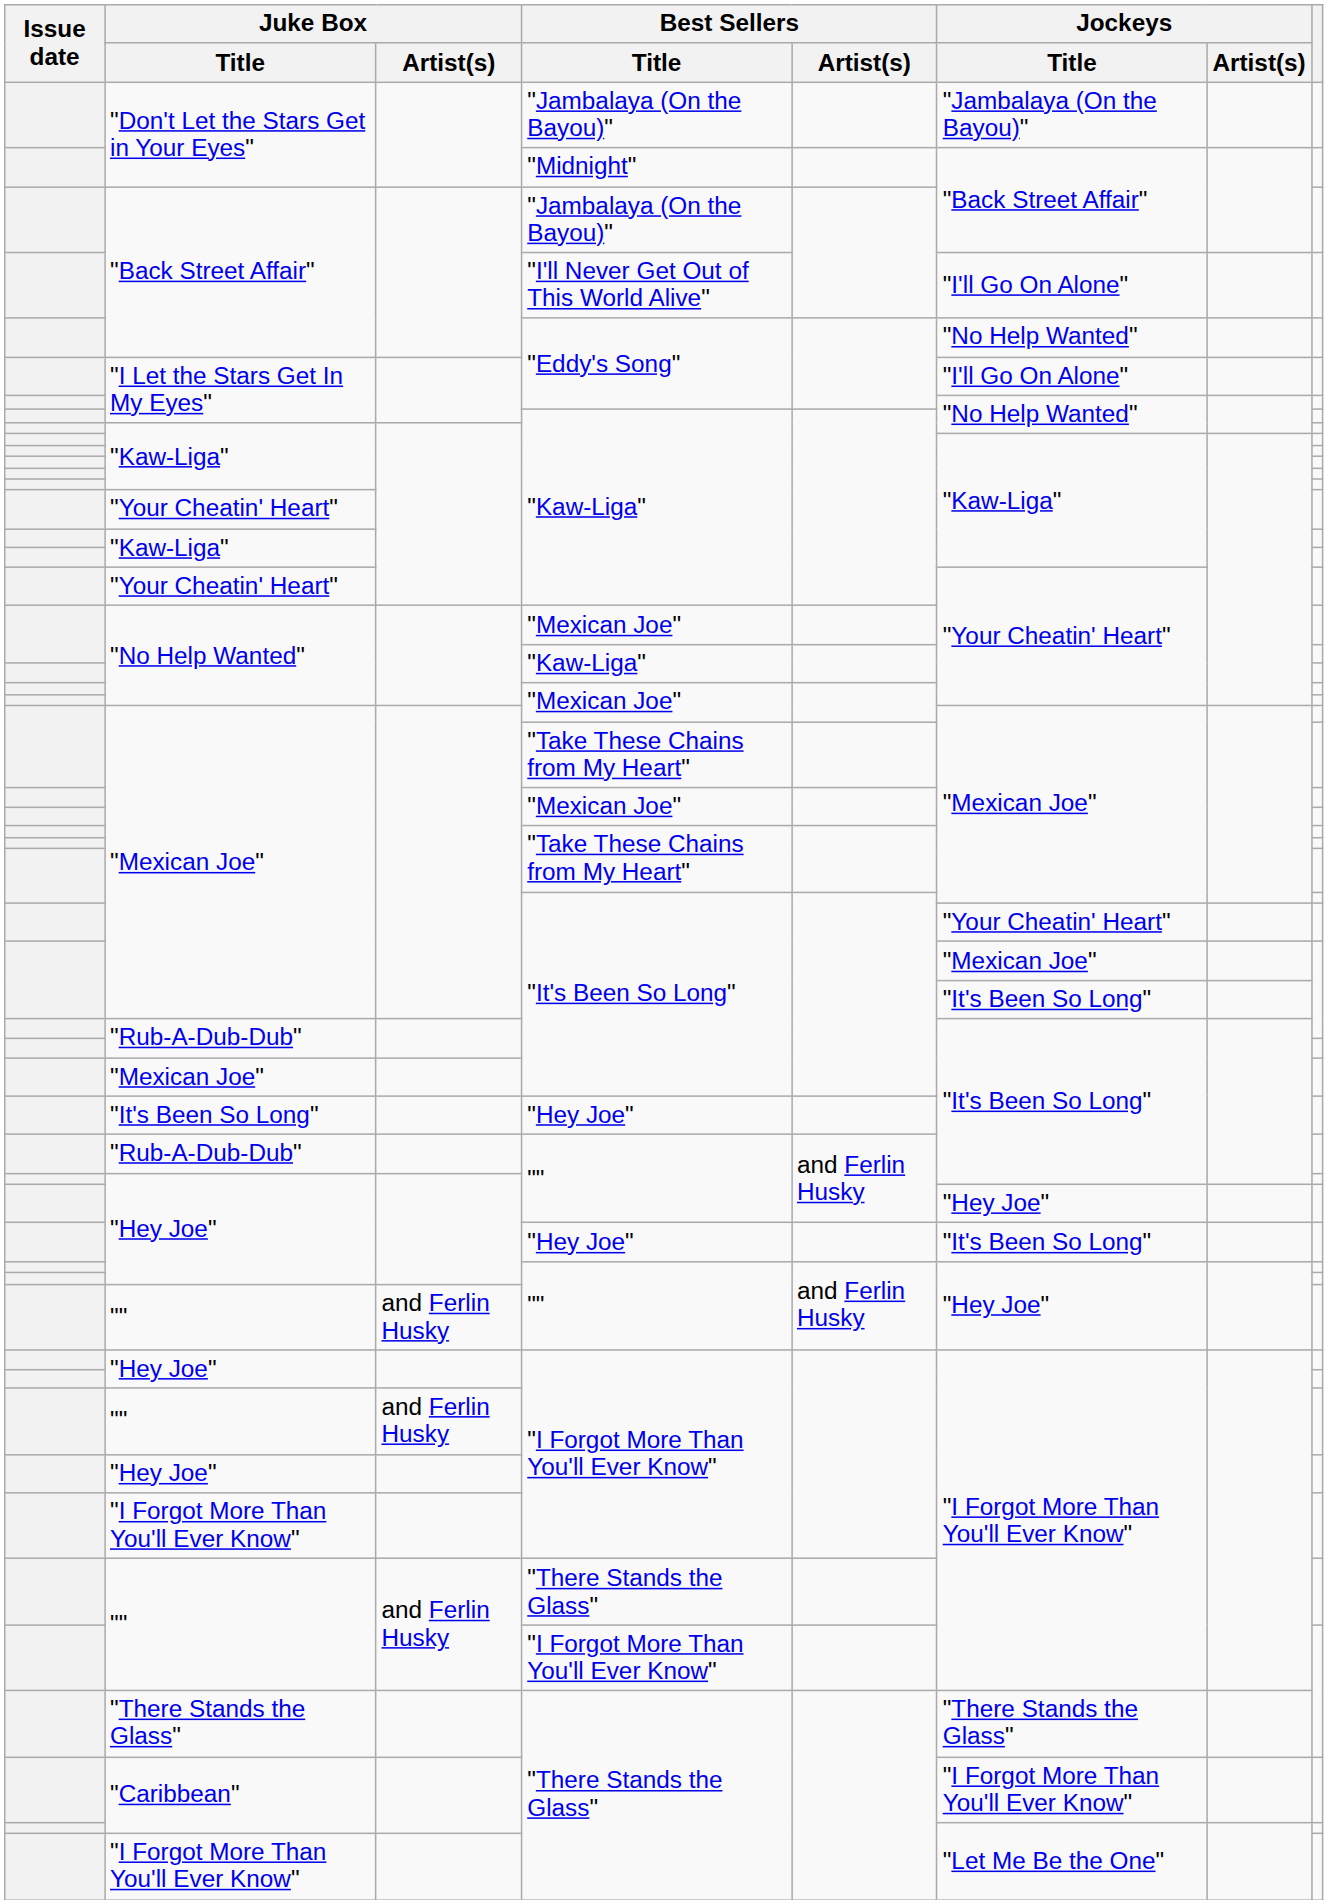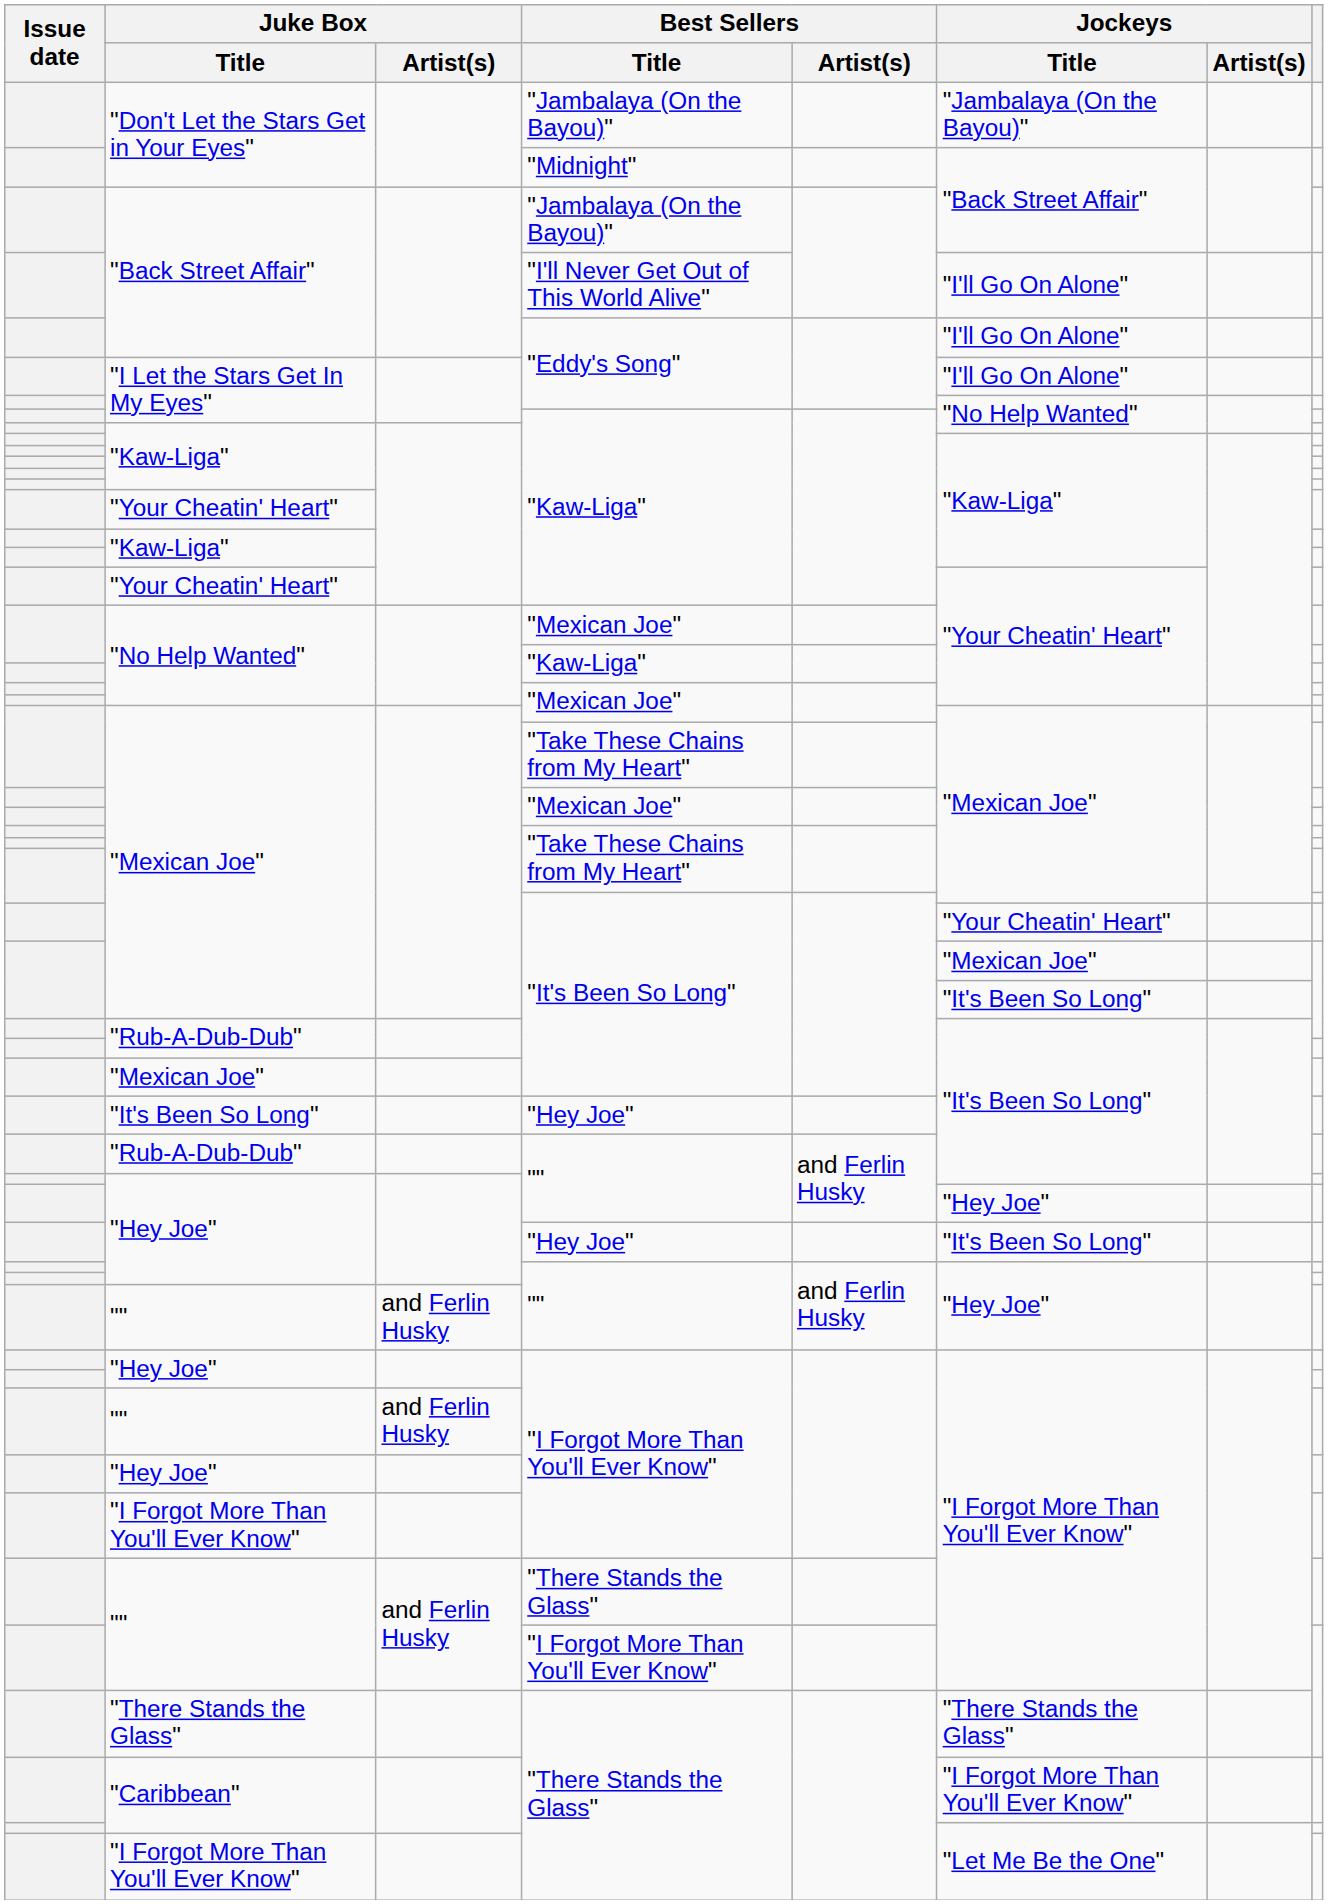 <table class="wikitable sortable plainrowheaders">
 <tr>
 <th scope=col rowspan=2>Issue date</th>
 <th scope=col colspan=2>Juke Box</th>
 <th scope=col colspan=2>Best Sellers</th>
 <th scope=col colspan=2>Jockeys</th>
 <th scope=col rowspan=2 class=unsortable></th>
 </tr>
 <tr>
 <th scope=col>Title</th>
 <th scope=col>Artist(s)</th>
 <th scope=col>Title</th>
 <th scope=col>Artist(s)</th>
 <th scope=col>Title</th>
 <th scope=col>Artist(s)</th>
 </tr>
 <tr>
 <th scope=row></th>
 <td rowspan=2>"<a href='#'>Don't Let the Stars Get in Your Eyes</a>"</td>
 <td rowspan=2></td>
 <td rowspan="1">"<a href='#'>Jambalaya (On the Bayou)</a>"</td>
 <td rowspan="1"></td>
 <td>"<a href='#'>Jambalaya (On the Bayou)</a>"</td>
 <td rowspan="1"></td>
 <td align=center></td>
 </tr>
 <tr>
 <th scope=row></th>
 <td rowspan="1">"<a href='#'>Midnight</a>"</td>
 <td rowspan="1"></td>
 <td rowspan=2>"<a href='#'>Back Street Affair</a>"</td>
 <td rowspan=2></td>
 <td align=center></td>
 </tr>
 <tr>
 <th scope=row></th>
 <td rowspan=3>"<a href='#'>Back Street Affair</a>"</td>
 <td rowspan=3></td>
 <td rowspan="1">"<a href='#'>Jambalaya (On the Bayou)</a>"</td>
 <td rowspan="2"></td>
 <td align=center></td>
 </tr>
 <tr>
 <th scope=row></th>
 <td rowspan="1">"<a href='#'>I'll Never Get Out of This World Alive</a>"</td>
 <td>"<a href='#'>I'll Go On Alone</a>"</td>
 <td rowspan=1></td>
 <td align=center></td>
 </tr>
 <tr>
 <th scope=row></th>
 <td rowspan="3">"<a href='#'>Eddy's Song</a>"</td>
 <td rowspan="3"></td>
-<td>"<a href='#'>No Help Wanted</a>"</td>
+<td>"<a href='#'>I'll Go On Alone</a>"</td>
 <td></td>
 <td align=center></td>
 </tr>
 <tr>
 <th scope=row></th>
 <td rowspan=3>"<a href='#'>I Let the Stars Get In My Eyes</a>"</td>
 <td rowspan=3></td>
 <td>"<a href='#'>I'll Go On Alone</a>"</td>
 <td rowspan=1></td>
 <td align=center></td>
 </tr>
 <tr>
 <th scope=row></th>
 <td rowspan=3>"<a href='#'>No Help Wanted</a>"</td>
 <td rowspan=3></td>
 <td align=center></td>
 </tr>
 <tr>
 <th scope=row></th>
 <td rowspan="11">"<a href='#'>Kaw-Liga</a>"</td>
 <td rowspan="11"></td>
 <td align=center></td>
 </tr>
 <tr>
 <th scope=row></th>
 <td rowspan=6>"<a href='#'>Kaw-Liga</a>"</td>
 <td rowspan=10></td>
 <td align=center></td>
 </tr>
 <tr>
 <th scope=row></th>
 <td rowspan=8>"<a href='#'>Kaw-Liga</a>"</td>
 <td rowspan=14></td>
 <td align=center></td>
 </tr>
 <tr>
 <th scope=row></th>
 <td align=center></td>
 </tr>
 <tr>
 <th scope=row></th>
 <td align=center></td>
 </tr>
 <tr>
 <th scope=row></th>
 <td align=center></td>
 </tr>
 <tr>
 <th scope=row></th>
 <td align=center></td>
 </tr>
 <tr>
 <th scope=row></th>
 <td>"<a href='#'>Your Cheatin' Heart</a>"</td>
 <td align=center></td>
 </tr>
 <tr>
 <th scope=row></th>
 <td rowspan=2>"<a href='#'>Kaw-Liga</a>"</td>
 <td align=center></td>
 </tr>
 <tr>
 <th scope=row></th>
 <td align=center></td>
 </tr>
 <tr>
 <th scope=row></th>
 <td>"<a href='#'>Your Cheatin' Heart</a>"</td>
 <td rowspan=6>"<a href='#'>Your Cheatin' Heart</a>"</td>
 <td align=center></td>
 </tr>
 <tr>
 <th scope=row rowspan=2></th>
 <td rowspan=5>"<a href='#'>No Help Wanted</a>"</td>
 <td rowspan=5></td>
 <td rowspan="1">"<a href='#'>Mexican Joe</a>"</td>
 <td rowspan="1"></td>
 <td align=center></td>
 </tr>
 <tr>
 <td rowspan="2">"<a href='#'>Kaw-Liga</a>"</td>
 <td rowspan="2"></td>
 <td align=center></td>
 </tr>
 <tr>
 <th scope=row></th>
 <td align=center></td>
 </tr>
 <tr>
 <th scope=row></th>
 <td rowspan="3">"<a href='#'>Mexican Joe</a>"</td>
 <td rowspan="3"></td>
 <td align=center></td>
 </tr>
 <tr>
 <th scope=row></th>
 <td align=center></td>
 </tr>
 <tr>
 <th scope=row rowspan=2></th>
 <td rowspan=11>"<a href='#'>Mexican Joe</a>"</td>
 <td rowspan=11></td>
 <td rowspan="8">"<a href='#'>Mexican Joe</a>"</td>
 <td rowspan="8"></td>
 <td align=center></td>
 </tr>
 <tr>
 <td rowspan="1">"<a href='#'>Take These Chains from My Heart</a>"</td>
 <td rowspan="1"></td>
 <td align=center></td>
 </tr>
 <tr>
 <th scope=row></th>
 <td rowspan="2">"<a href='#'>Mexican Joe</a>"</td>
 <td rowspan="2"></td>
 <td align=center></td>
 </tr>
 <tr>
 <th scope=row></th>
 <td align=center></td>
 </tr>
 <tr>
 <th scope=row></th>
 <td rowspan="3">"<a href='#'>Take These Chains from My Heart</a>"</td>
 <td rowspan="3"></td>
 <td align=center></td>
 </tr>
 <tr>
 <th scope=row></th>
 <td align=center></td>
 </tr>
 <tr>
 <th scope=row rowspan=2></th>
 <td align=center></td>
 </tr>
 <tr>
 <td rowspan="7">"<a href='#'>It's Been So Long</a>"</td>
 <td rowspan="7"></td>
 <td align=center></td>
 </tr>
 <tr>
 <th scope=row></th>
 <td>"<a href='#'>Your Cheatin' Heart</a>"</td>
 <td></td>
 <td align=center></td>
 </tr>
 <tr>
 <th scope=row rowspan=2></th>
 <td>"<a href='#'>Mexican Joe</a>"</td>
 <td></td>
 <td align=center rowspan=3></td>
 </tr>
 <tr>
 <td rowspan="1">"<a href='#'>It's Been So Long</a>"</td>
 <td rowspan="1"></td>
 </tr>
 <tr>
 <th scope=row></th>
 <td rowspan=2>"<a href='#'>Rub-A-Dub-Dub</a>"</td>
 <td rowspan=2></td>
 <td rowspan="6">"<a href='#'>It's Been So Long</a>"</td>
 <td rowspan="6"></td>
 </tr>
 <tr>
 <th scope=row></th>
 <td align=center></td>
 </tr>
 <tr>
 <th scope=row></th>
 <td rowspan=1>"<a href='#'>Mexican Joe</a>"</td>
 <td rowspan=1></td>
 <td align=center></td>
 </tr>
 <tr>
 <th scope=row></th>
 <td rowspan="1">"<a href='#'>It's Been So Long</a>"</td>
 <td rowspan="1"></td>
 <td>"<a href='#'>Hey Joe</a>"</td>
 <td rowspan="1"></td>
 <td align=center></td>
 </tr>
 <tr>
 <th scope=row></th>
 <td rowspan=1>"<a href='#'>Rub-A-Dub-Dub</a>"</td>
 <td rowspan=1></td>
 <td rowspan="3">""</td>
 <td rowspan="3"> and <a href='#'>Ferlin Husky</a></td>
 <td align=center></td>
 </tr>
 <tr>
 <th scope=row></th>
 <td rowspan="5">"<a href='#'>Hey Joe</a>"</td>
 <td rowspan="5"></td>
 <td align=center></td>
 </tr>
 <tr>
 <th scope=row></th>
 <td rowspan="1">"<a href='#'>Hey Joe</a>"</td>
 <td rowspan="1"></td>
 <td align=center></td>
 </tr>
 <tr>
 <th scope=row></th>
 <td>"<a href='#'>Hey Joe</a>"</td>
 <td rowspan="1"></td>
 <td rowspan="1">"<a href='#'>It's Been So Long</a>"</td>
 <td rowspan="1"></td>
 <td align=center></td>
 </tr>
 <tr>
 <th scope=row></th>
 <td rowspan="3">""</td>
 <td rowspan="3"> and <a href='#'>Ferlin Husky</a></td>
 <td rowspan="3">"<a href='#'>Hey Joe</a>"</td>
 <td rowspan="3"></td>
 <td align=center></td>
 </tr>
 <tr>
 <th scope=row></th>
 <td align=center></td>
 </tr>
 <tr>
 <th scope=row></th>
 <td rowspan="1">""</td>
 <td rowspan="1"> and <a href='#'>Ferlin Husky</a></td>
 <td align=center></td>
 </tr>
 <tr>
 <th scope=row></th>
 <td rowspan="2">"<a href='#'>Hey Joe</a>"</td>
 <td rowspan="2"></td>
 <td rowspan="5">"<a href='#'>I Forgot More Than You'll Ever Know</a>"</td>
 <td rowspan="5"></td>
 <td rowspan="7">"<a href='#'>I Forgot More Than You'll Ever Know</a>"</td>
 <td rowspan="7"></td>
 <td align=center></td>
 </tr>
 <tr>
 <th scope=row></th>
 <td align=center></td>
 </tr>
 <tr>
 <th scope=row></th>
 <td rowspan="1">""</td>
 <td rowspan="1"> and <a href='#'>Ferlin Husky</a></td>
 <td align=center></td>
 </tr>
 <tr>
 <th scope=row></th>
 <td rowspan="1">"<a href='#'>Hey Joe</a>"</td>
 <td rowspan="1"></td>
 <td align=center></td>
 </tr>
 <tr>
 <th scope=row></th>
 <td rowspan="1">"<a href='#'>I Forgot More Than You'll Ever Know</a>"</td>
 <td rowspan="1"></td>
 <td align=center></td>
 </tr>
 <tr>
 <th scope=row></th>
 <td rowspan="2">""</td>
 <td rowspan="2"> and <a href='#'>Ferlin Husky</a></td>
 <td>"<a href='#'>There Stands the Glass</a>"</td>
 <td rowspan="1"></td>
 <td align=center></td>
 </tr>
 <tr>
 <th scope=row></th>
 <td>"<a href='#'>I Forgot More Than You'll Ever Know</a>"</td>
 <td rowspan="1"></td>
 <td rowspan=2 align=center></td>
 </tr>
 <tr>
 <th scope=row></th>
 <td>"<a href='#'>There Stands the Glass</a>"</td>
 <td></td>
 <td rowspan="4">"<a href='#'>There Stands the Glass</a>"</td>
 <td rowspan="4"></td>
 <td>"<a href='#'>There Stands the Glass</a>"</td>
 <td></td>
 </tr>
 <tr>
 <th scope=row></th>
 <td rowspan=2>"<a href='#'>Caribbean</a>"</td>
 <td rowspan=2></td>
 <td>"<a href='#'>I Forgot More Than You'll Ever Know</a>"</td>
 <td rowspan="1"></td>
 <td align=center></td>
 </tr>
 <tr>
 <th scope=row></th>
 <td rowspan=2>"<a href='#'>Let Me Be the One</a>"</td>
 <td rowspan=2></td>
 <td align=center></td>
 </tr>
 <tr>
 <th scope=row></th>
 <td rowspan="1">"<a href='#'>I Forgot More Than You'll Ever Know</a>"</td>
 <td rowspan="1"></td>
 <td align=center></td>
 </tr>
 </table>
